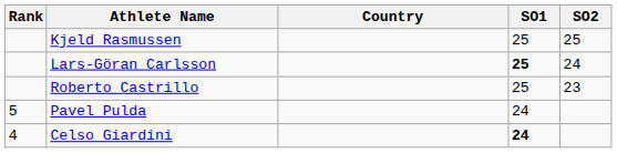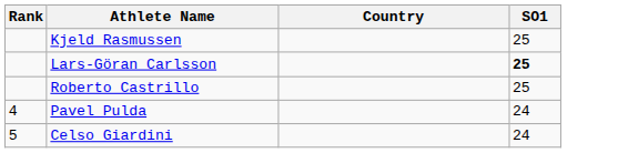 <table class="wikitable">
 <tr>
 <th width=25>Rank</th>
 <th width=200>Athlete Name</th>
 <th width=200>Country</th>
 <th width=40>SO1</th>
-<th width=40>SO2</th>
 </tr>
 <tr>
 <td></td>
 <td><a href='#'>Kjeld Rasmussen</a></td>
 <td></td>
-<td>25</td>
 <td>25</td>
 </tr>
 <tr>
 <td></td>
 <td><a href='#'>Lars-Göran Carlsson</a></td>
 <td></td>
 <td><strong>25</strong></td>
-<td>24</td>
 </tr>
 <tr>
 <td></td>
 <td><a href='#'>Roberto Castrillo</a></td>
 <td></td>
 <td>25</td>
-<td>23</td>
+</tr>
+<tr>
+<td>4</td>
+<td><a href='#'>Pavel Pulda</a></td>
+<td></td>
+<td>24</td>
 </tr>
 <tr>
 <td>5</td>
-<td><a href='#'>Pavel Pulda</a></td>
+<td><a href='#'>Celso Giardini</a></td>
 <td></td>
 <td>24</td>
-<td></td>
-</tr>
-<tr>
-<td>4</td>
-<td><a href='#'>Celso Giardini</a></td>
-<td></td>
-<td><strong>24</strong></td>
-<td></td>
 </tr>
 </table>
